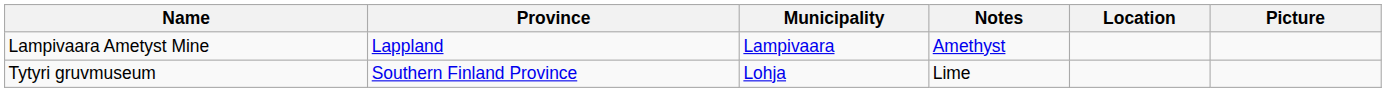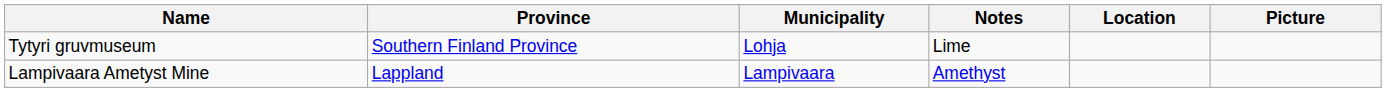 <table class="wikitable sortable" style="width:100%">
 <tr>
 <th>Name</th>
 <th>Province</th>
 <th>Municipality</th>
 <th class="unsortable">Notes</th>
 <th class="unsortable">Location</th>
 <th class="unsortable" style="width:150px">Picture</th>
 </tr>
 <tr>
+<td>Tytyri gruvmuseum</td>
+<td><a href='#'>Southern Finland Province</a></td>
+<td><a href='#'>Lohja</a></td>
+<td>Lime</td>
+<td></td>
+<td></td>
+</tr>
+<tr>
 <td>Lampivaara Ametyst Mine</td>
 <td><a href='#'>Lappland</a></td>
 <td><a href='#'>Lampivaara</a></td>
 <td><a href='#'>Amethyst</a></td>
 <td></td>
 <td></td>
 </tr>
-<tr>
-<td>Tytyri gruvmuseum</td>
-<td><a href='#'>Southern Finland Province</a></td>
-<td><a href='#'>Lohja</a></td>
-<td>Lime</td>
-<td></td>
-<td></td>
-</tr>
 </table>
